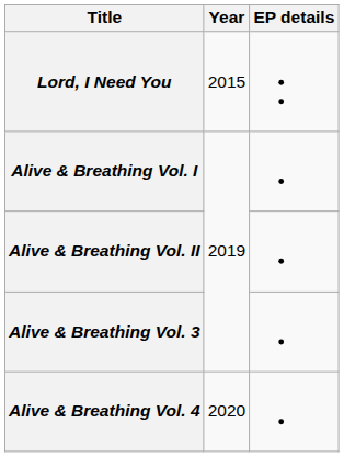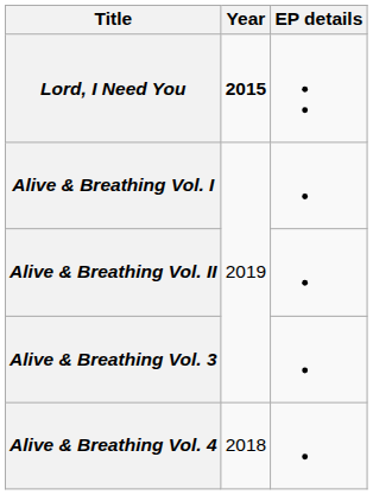 <table class="wikitable plainrowheaders" style="text-align:center;">
 <tr>
 <th>Title</th>
 <th>Year</th>
 <th>EP details</th>
 </tr>
 <tr>
 <th scope="row"><em>Lord, I Need You</em></th>
-<td>2015</td>
+<td><strong>2015</strong></td>
 <td><br><ul><li></li><li></li></ul></td>
 </tr>
 <tr>
 <th scope="row"><em>Alive & Breathing Vol. I</em></th>
 <td rowspan="3">2019</td>
 <td><br><ul><li></li></ul></td>
 </tr>
 <tr>
 <th scope="row"><em>Alive & Breathing Vol. II</em></th>
 <td><br><ul><li></li></ul></td>
 </tr>
 <tr>
 <th scope="row"><em>Alive & Breathing Vol. 3</em></th>
 <td><br><ul><li></li></ul></td>
 </tr>
 <tr>
 <th scope="row"><em>Alive & Breathing Vol. 4</em></th>
-<td>2020</td>
+<td>2018</td>
 <td><br><ul><li></li></ul></td>
 </tr>
 </table>
